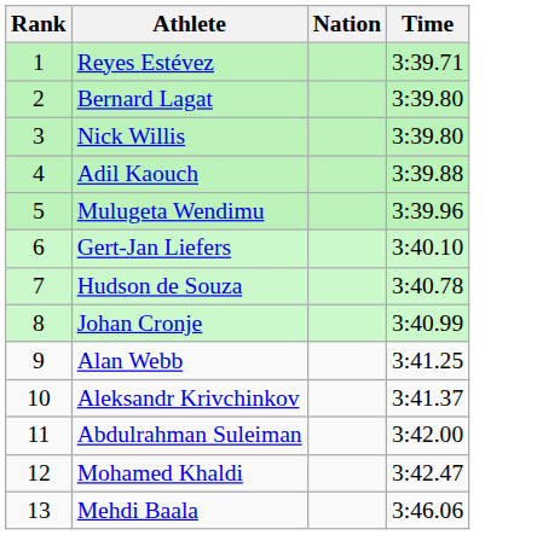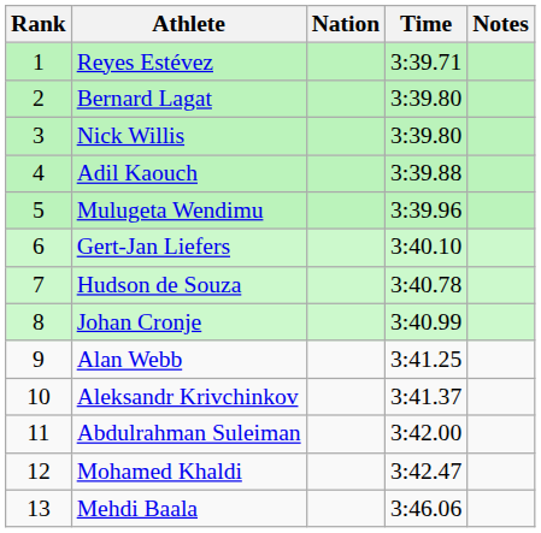 <table class="wikitable sortable" style="text-align:center">
 <tr>
 <th>Rank</th>
 <th>Athlete</th>
 <th>Nation</th>
 <th>Time</th>
+<th>Notes</th>
 </tr>
 <tr bgcolor=bbf3bb>
 <td>1</td>
 <td align=left><a href='#'>Reyes Estévez</a></td>
 <td align=left></td>
 <td>3:39.71</td>
+<td></td>
 </tr>
 <tr bgcolor=bbf3bb>
 <td>2</td>
 <td align=left><a href='#'>Bernard Lagat</a></td>
 <td align=left></td>
 <td>3:39.80</td>
+<td></td>
 </tr>
 <tr bgcolor=bbf3bb>
 <td>3</td>
 <td align=left><a href='#'>Nick Willis</a></td>
 <td align=left></td>
 <td>3:39.80</td>
+<td></td>
 </tr>
 <tr bgcolor=bbf3bb>
 <td>4</td>
 <td align=left><a href='#'>Adil Kaouch</a></td>
 <td align=left></td>
 <td>3:39.88</td>
+<td></td>
 </tr>
 <tr bgcolor=bbf3bb>
 <td>5</td>
 <td align=left><a href='#'>Mulugeta Wendimu</a></td>
 <td align=left></td>
 <td>3:39.96</td>
+<td></td>
 </tr>
 <tr bgcolor=ccf9cc>
 <td>6</td>
 <td align=left><a href='#'>Gert-Jan Liefers</a></td>
 <td align=left></td>
 <td>3:40.10</td>
+<td></td>
 </tr>
 <tr bgcolor=ccf9cc>
 <td>7</td>
 <td align=left><a href='#'>Hudson de Souza</a></td>
 <td align=left></td>
 <td>3:40.78</td>
+<td></td>
 </tr>
 <tr bgcolor=ccf9cc>
 <td>8</td>
 <td align=left><a href='#'>Johan Cronje</a></td>
 <td align=left></td>
 <td>3:40.99</td>
+<td></td>
 </tr>
 <tr>
 <td>9</td>
 <td align=left><a href='#'>Alan Webb</a></td>
 <td align=left></td>
 <td>3:41.25</td>
+<td></td>
 </tr>
 <tr>
 <td>10</td>
 <td align=left><a href='#'>Aleksandr Krivchinkov</a></td>
 <td align=left></td>
 <td>3:41.37</td>
+<td></td>
 </tr>
 <tr>
 <td>11</td>
 <td align=left><a href='#'>Abdulrahman Suleiman</a></td>
 <td align=left></td>
 <td>3:42.00</td>
+<td></td>
 </tr>
 <tr>
 <td>12</td>
 <td align=left><a href='#'>Mohamed Khaldi</a></td>
 <td align=left></td>
 <td>3:42.47</td>
+<td></td>
 </tr>
 <tr>
 <td>13</td>
 <td align=left><a href='#'>Mehdi Baala</a></td>
 <td align=left></td>
 <td>3:46.06</td>
+<td></td>
 </tr>
 </table>
